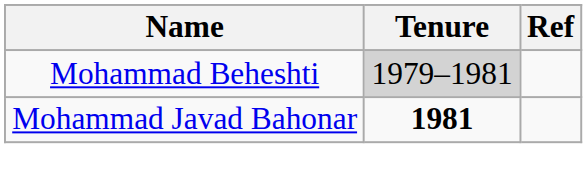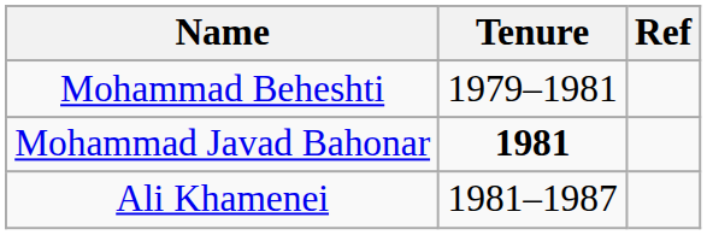 <table class="wikitable" style="text-align:center; font-size:100%; line-height:16px;">
 <tr>
 <th>Name</th>
 <th>Tenure</th>
 <th>Ref</th>
 </tr>
 <tr>
 <td><a href='#'>Mohammad Beheshti</a></td>
-<td style="background: lightgrey;">1979–1981</td>
+<td>1979–1981</td>
 <td></td>
 </tr>
 <tr>
 <td><a href='#'>Mohammad Javad Bahonar</a></td>
 <td><strong>1981</strong></td>
 <td></td>
 </tr>
+<tr>
+<td><a href='#'>Ali Khamenei</a></td>
+<td>1981–1987</td>
+<td></td>
+</tr>
 </table>
